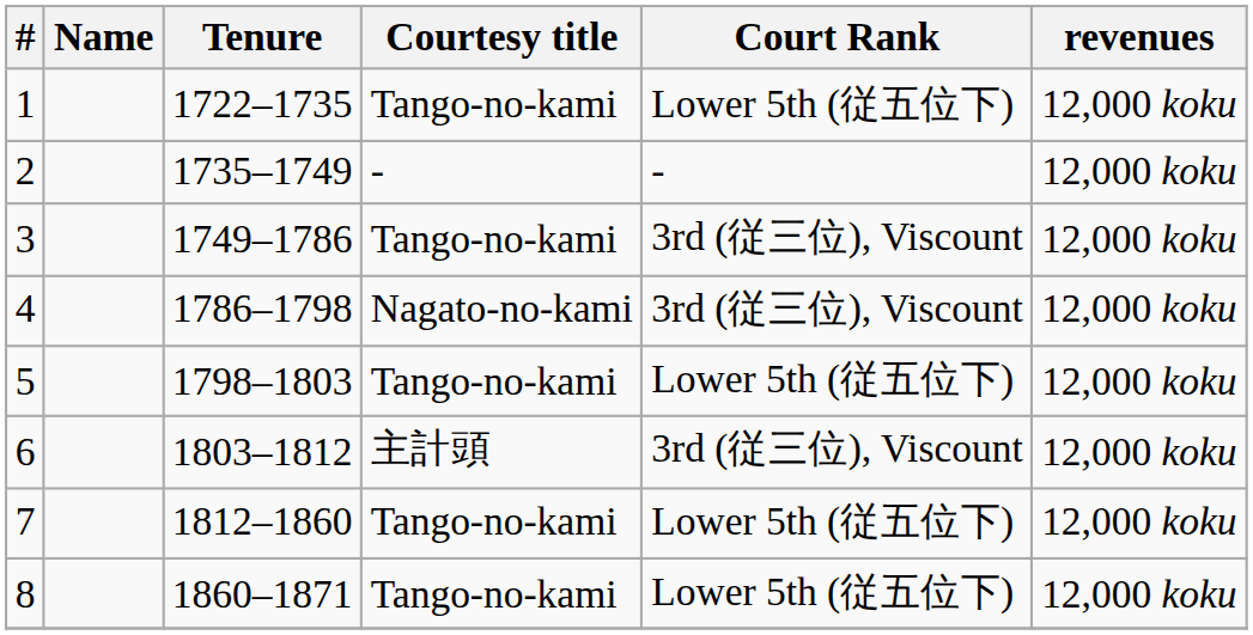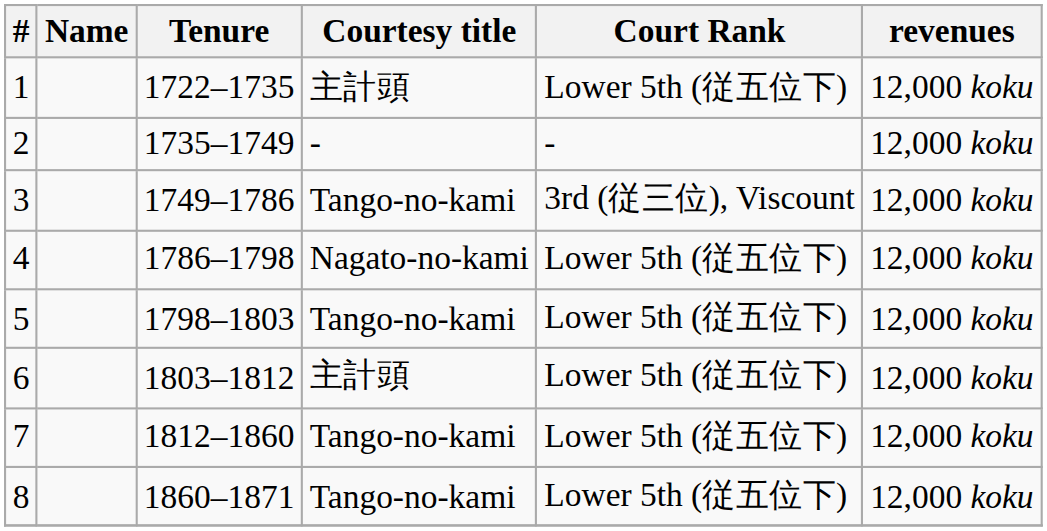 <table class=wikitable>
 <tr>
 <th>#</th>
 <th>Name</th>
 <th>Tenure</th>
 <th>Courtesy title</th>
 <th>Court Rank</th>
 <th>revenues</th>
 </tr>
 <tr>
 <td>1</td>
 <td></td>
 <td>1722–1735</td>
-<td>Tango-no-kami</td>
+<td>主計頭</td>
 <td>Lower 5th (従五位下)</td>
 <td>12,000 <em>koku</em></td>
 </tr>
 <tr>
 <td>2</td>
 <td></td>
 <td>1735–1749</td>
 <td>-</td>
 <td>-</td>
 <td>12,000 <em>koku</em></td>
 </tr>
 <tr>
 <td>3</td>
 <td></td>
 <td>1749–1786</td>
 <td>Tango-no-kami</td>
 <td>3rd (従三位), Viscount</td>
 <td>12,000 <em>koku</em></td>
 </tr>
 <tr>
 <td>4</td>
 <td></td>
 <td>1786–1798</td>
 <td>Nagato-no-kami</td>
-<td>3rd (従三位), Viscount</td>
+<td>Lower 5th (従五位下)</td>
 <td>12,000 <em>koku</em></td>
 </tr>
 <tr>
 <td>5</td>
 <td></td>
 <td>1798–1803</td>
 <td>Tango-no-kami</td>
 <td>Lower 5th (従五位下)</td>
 <td>12,000 <em>koku</em></td>
 </tr>
 <tr>
 <td>6</td>
 <td></td>
 <td>1803–1812</td>
 <td>主計頭</td>
-<td>3rd (従三位), Viscount</td>
+<td>Lower 5th (従五位下)</td>
 <td>12,000 <em>koku</em></td>
 </tr>
 <tr>
 <td>7</td>
 <td></td>
 <td>1812–1860</td>
 <td>Tango-no-kami</td>
 <td>Lower 5th (従五位下)</td>
 <td>12,000 <em>koku</em></td>
 </tr>
 <tr>
 <td>8</td>
 <td></td>
 <td>1860–1871</td>
 <td>Tango-no-kami</td>
 <td>Lower 5th (従五位下)</td>
 <td>12,000 <em>koku</em></td>
 </tr>
 <tr>
 </tr>
 </table>
